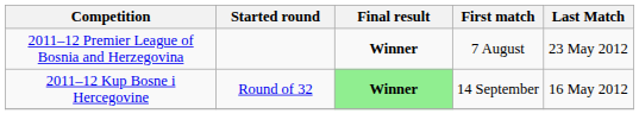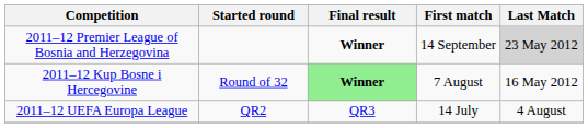 <table class="wikitable" style="text-align: center;">
 <tr>
 <th width="220">Competition</th>
 <th width="120">Started round</th>
 <th width="120">Final result</th>
 <th width="90">First match</th>
 <th width="90">Last Match</th>
 </tr>
 <tr>
 <td><a href='#'>2011–12 Premier League of Bosnia and Herzegovina</a></td>
 <td></td>
 <td><strong>Winner</strong></td>
-<td>7 August</td>
-<td>23 May 2012</td>
+<td>14 September</td>
+<td style="background: lightgrey;">23 May 2012</td>
 </tr>
 <tr>
 <td><a href='#'>2011–12 Kup Bosne i Hercegovine</a></td>
 <td><a href='#'>Round of 32</a></td>
 <td style="background: lightgreen;"><strong>Winner</strong></td>
-<td>14 September</td>
+<td>7 August</td>
 <td>16 May 2012</td>
+</tr>
+<tr>
+<td><a href='#'>2011–12 UEFA Europa League</a></td>
+<td><a href='#'>QR2</a></td>
+<td><a href='#'>QR3</a></td>
+<td>14 July</td>
+<td>4 August</td>
 </tr>
 <tr>
 </tr>
 </table>
